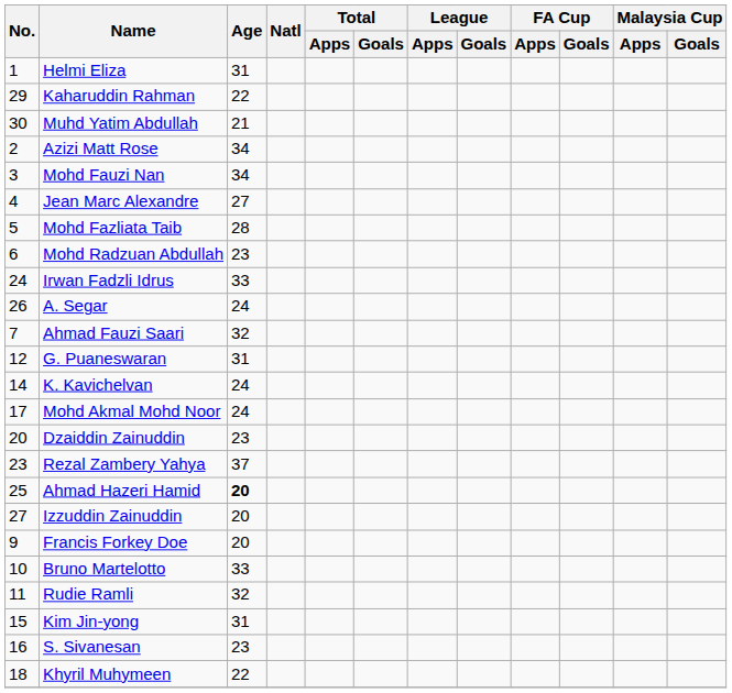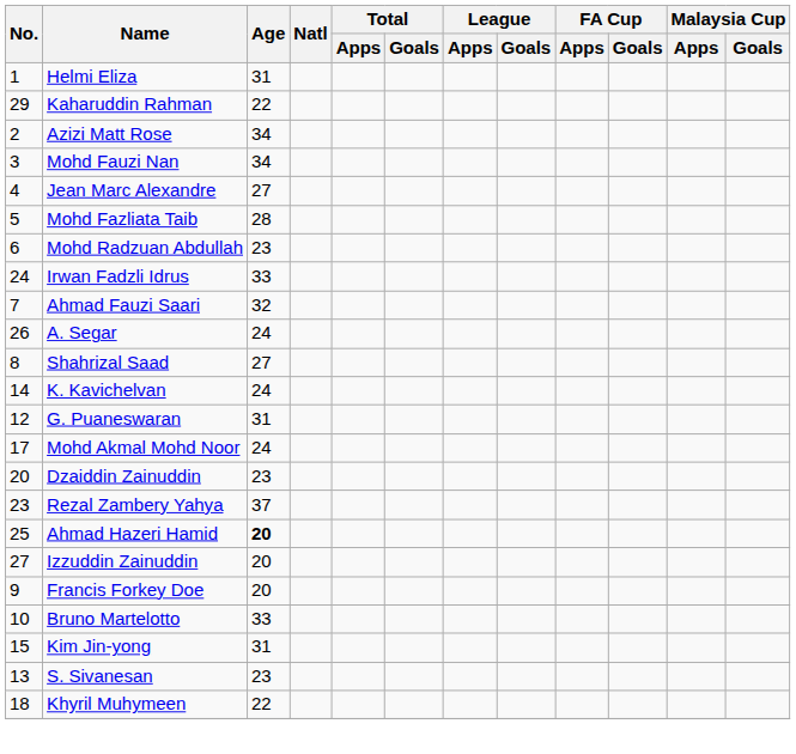 <table class="wikitable sortable">
 <tr>
 <th rowspan="2">No.</th>
 <th rowspan="2">Name</th>
 <th rowspan="2">Age</th>
 <th rowspan="2">Natl</th>
 <th colspan="2">Total</th>
 <th colspan="2">League</th>
 <th colspan="2">FA Cup</th>
 <th colspan="2">Malaysia Cup</th>
 </tr>
 <tr>
 <th>Apps</th>
 <th>Goals</th>
 <th>Apps</th>
 <th>Goals</th>
 <th>Apps</th>
 <th>Goals</th>
 <th>Apps</th>
 <th>Goals</th>
 </tr>
 <tr>
 <td>1</td>
 <td><a href='#'>Helmi Eliza</a></td>
 <td>31</td>
 <td></td>
 <td></td>
 <td></td>
 <td></td>
 <td></td>
 <td></td>
 <td></td>
 <td></td>
 <td></td>
 </tr>
 <tr>
 <td>29</td>
 <td><a href='#'>Kaharuddin Rahman</a></td>
 <td>22</td>
-<td></td>
-<td></td>
-<td></td>
-<td></td>
-<td></td>
-<td></td>
-<td></td>
-<td></td>
-<td></td>
-</tr>
-<tr>
-<td>30</td>
-<td><a href='#'>Muhd Yatim Abdullah</a></td>
-<td>21</td>
 <td></td>
 <td></td>
 <td></td>
 <td></td>
 <td></td>
 <td></td>
 <td></td>
 <td></td>
 <td></td>
 </tr>
 <tr>
 <td>2</td>
 <td><a href='#'>Azizi Matt Rose</a></td>
 <td>34</td>
 <td></td>
 <td></td>
 <td></td>
 <td></td>
 <td></td>
 <td></td>
 <td></td>
 <td></td>
 <td></td>
 </tr>
 <tr>
 <td>3</td>
 <td><a href='#'>Mohd Fauzi Nan</a></td>
 <td>34</td>
 <td></td>
 <td></td>
 <td></td>
 <td></td>
 <td></td>
 <td></td>
 <td></td>
 <td></td>
 <td></td>
 </tr>
 <tr>
 <td>4</td>
 <td><a href='#'>Jean Marc Alexandre</a></td>
 <td>27</td>
 <td></td>
 <td></td>
 <td></td>
 <td></td>
 <td></td>
 <td></td>
 <td></td>
 <td></td>
 <td></td>
 </tr>
 <tr>
 <td>5</td>
 <td><a href='#'>Mohd Fazliata Taib</a></td>
 <td>28</td>
 <td></td>
 <td></td>
 <td></td>
 <td></td>
 <td></td>
 <td></td>
 <td></td>
 <td></td>
 <td></td>
 </tr>
 <tr>
 <td>6</td>
 <td><a href='#'>Mohd Radzuan Abdullah</a></td>
 <td>23</td>
 <td></td>
 <td></td>
 <td></td>
 <td></td>
 <td></td>
 <td></td>
 <td></td>
 <td></td>
 <td></td>
 </tr>
 <tr>
 <td>24</td>
 <td><a href='#'>Irwan Fadzli Idrus</a></td>
 <td>33</td>
 <td></td>
 <td></td>
 <td></td>
 <td></td>
 <td></td>
 <td></td>
 <td></td>
 <td></td>
 <td></td>
 </tr>
 <tr>
+<td>7</td>
+<td><a href='#'>Ahmad Fauzi Saari</a></td>
+<td>32</td>
+<td></td>
+<td></td>
+<td></td>
+<td></td>
+<td></td>
+<td></td>
+<td></td>
+<td></td>
+<td></td>
+</tr>
+<tr>
 <td>26</td>
 <td><a href='#'>A. Segar</a></td>
 <td>24</td>
 <td></td>
 <td></td>
 <td></td>
 <td></td>
 <td></td>
 <td></td>
 <td></td>
 <td></td>
 <td></td>
 </tr>
 <tr>
-<td>7</td>
-<td><a href='#'>Ahmad Fauzi Saari</a></td>
-<td>32</td>
+<td>8</td>
+<td><a href='#'>Shahrizal Saad</a></td>
+<td>27</td>
+<td></td>
+<td></td>
+<td></td>
+<td></td>
+<td></td>
+<td></td>
+<td></td>
+<td></td>
+<td></td>
+</tr>
+<tr>
+<td>14</td>
+<td><a href='#'>K. Kavichelvan</a></td>
+<td>24</td>
 <td></td>
 <td></td>
 <td></td>
 <td></td>
 <td></td>
 <td></td>
 <td></td>
 <td></td>
 <td></td>
 </tr>
 <tr>
 <td>12</td>
 <td><a href='#'>G. Puaneswaran</a></td>
 <td>31</td>
-<td></td>
-<td></td>
-<td></td>
-<td></td>
-<td></td>
-<td></td>
-<td></td>
-<td></td>
-<td></td>
-</tr>
-<tr>
-<td>14</td>
-<td><a href='#'>K. Kavichelvan</a></td>
-<td>24</td>
 <td></td>
 <td></td>
 <td></td>
 <td></td>
 <td></td>
 <td></td>
 <td></td>
 <td></td>
 <td></td>
 </tr>
 <tr>
 <td>17</td>
 <td><a href='#'>Mohd Akmal Mohd Noor</a></td>
 <td>24</td>
 <td></td>
 <td></td>
 <td></td>
 <td></td>
 <td></td>
 <td></td>
 <td></td>
 <td></td>
 <td></td>
 </tr>
 <tr>
 <td>20</td>
 <td><a href='#'>Dzaiddin Zainuddin</a></td>
 <td>23</td>
 <td></td>
 <td></td>
 <td></td>
 <td></td>
 <td></td>
 <td></td>
 <td></td>
 <td></td>
 <td></td>
 </tr>
 <tr>
 <td>23</td>
 <td><a href='#'>Rezal Zambery Yahya</a></td>
 <td>37</td>
 <td></td>
 <td></td>
 <td></td>
 <td></td>
 <td></td>
 <td></td>
 <td></td>
 <td></td>
 <td></td>
 </tr>
 <tr>
 <td>25</td>
 <td><a href='#'>Ahmad Hazeri Hamid</a></td>
 <td><strong>20</strong></td>
 <td></td>
 <td></td>
 <td></td>
 <td></td>
 <td></td>
 <td></td>
 <td></td>
 <td></td>
 <td></td>
 </tr>
 <tr>
 <td>27</td>
 <td><a href='#'>Izzuddin Zainuddin</a></td>
 <td>20</td>
 <td></td>
 <td></td>
 <td></td>
 <td></td>
 <td></td>
 <td></td>
 <td></td>
 <td></td>
 <td></td>
 </tr>
 <tr>
 <td>9</td>
 <td><a href='#'>Francis Forkey Doe</a></td>
 <td>20</td>
 <td></td>
 <td></td>
 <td></td>
 <td></td>
 <td></td>
 <td></td>
 <td></td>
 <td></td>
 <td></td>
 </tr>
 <tr>
 <td>10</td>
 <td><a href='#'>Bruno Martelotto</a></td>
 <td>33</td>
 <td></td>
 <td></td>
 <td></td>
 <td></td>
 <td></td>
 <td></td>
 <td></td>
 <td></td>
 <td></td>
 </tr>
 <tr>
-<td>11</td>
-<td><a href='#'>Rudie Ramli</a></td>
-<td>32</td>
-<td></td>
-<td></td>
-<td></td>
-<td></td>
-<td></td>
-<td></td>
-<td></td>
-<td></td>
-<td></td>
-</tr>
-<tr>
 <td>15</td>
 <td><a href='#'>Kim Jin-yong</a></td>
 <td>31</td>
 <td></td>
 <td></td>
 <td></td>
 <td></td>
 <td></td>
 <td></td>
 <td></td>
 <td></td>
 <td></td>
 </tr>
 <tr>
-<td>16</td>
+<td>13</td>
 <td><a href='#'>S. Sivanesan</a></td>
 <td>23</td>
 <td></td>
 <td></td>
 <td></td>
 <td></td>
 <td></td>
 <td></td>
 <td></td>
 <td></td>
 <td></td>
 </tr>
 <tr>
 <td>18</td>
 <td><a href='#'>Khyril Muhymeen</a></td>
 <td>22</td>
 <td></td>
 <td></td>
 <td></td>
 <td></td>
 <td></td>
 <td></td>
 <td></td>
 <td></td>
 <td></td>
 </tr>
 <tr>
 </tr>
 </table>
